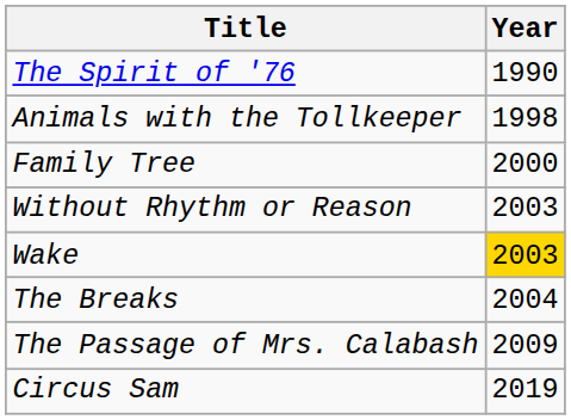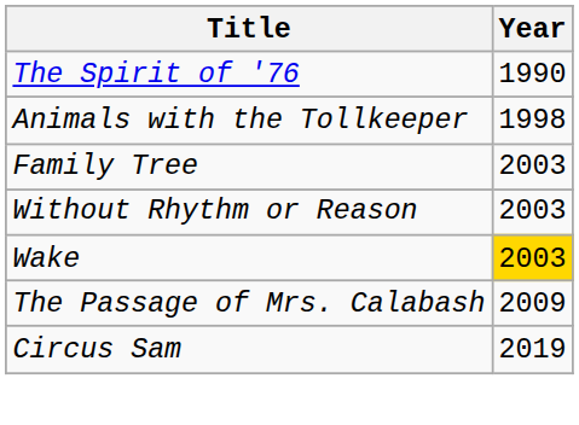 <table class="wikitable">
 <tr>
 <th>Title</th>
 <th>Year</th>
 </tr>
 <tr>
 <td><em><a href='#'>The Spirit of '76</a></em></td>
 <td>1990</td>
 </tr>
 <tr>
 <td><em>Animals with the Tollkeeper</em></td>
 <td>1998</td>
 </tr>
 <tr>
 <td><em>Family Tree</em></td>
-<td>2000</td>
+<td>2003</td>
 </tr>
 <tr>
 <td><em>Without Rhythm or Reason</em></td>
 <td>2003</td>
 </tr>
 <tr>
 <td><em>Wake</em></td>
 <td style="background: gold;">2003</td>
 </tr>
 <tr>
-<td><em>The Breaks</em></td>
-<td>2004</td>
-</tr>
-<tr>
 <td><em>The Passage of Mrs. Calabash</em></td>
 <td>2009</td>
 </tr>
 <tr>
 <td><em>Circus Sam </em></td>
 <td>2019</td>
 </tr>
 </table>
